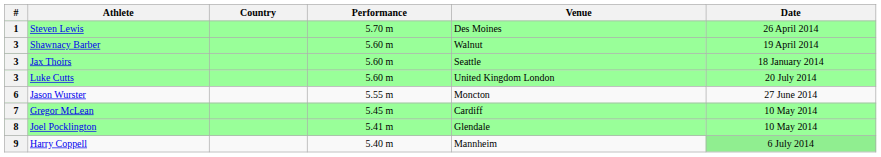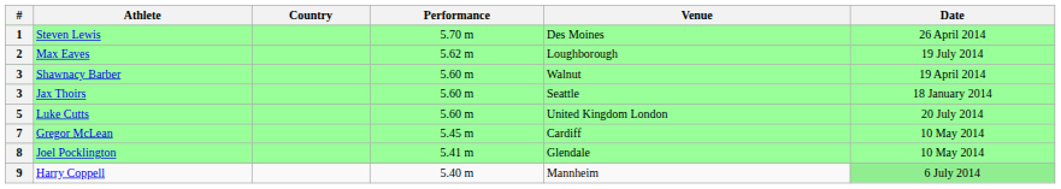 <table class="wikitable" width=100% style="font-size:90%; text-align:center;">
 <tr>
 <th>#</th>
 <th>Athlete</th>
 <th>Country</th>
 <th>Performance</th>
 <th>Venue</th>
 <th>Date</th>
 </tr>
 <tr bgcolor="99FF99">
 <th>1</th>
 <td align=left><a href='#'>Steven Lewis</a></td>
 <td align=left></td>
 <td>5.70 m</td>
 <td align=left> Des Moines</td>
 <td>26 April 2014</td>
 </tr>
 <tr bgcolor="99FF99">
+<th>2</th>
+<td align=left><a href='#'>Max Eaves</a></td>
+<td align=left></td>
+<td>5.62 m</td>
+<td align=left> Loughborough</td>
+<td>19 July 2014</td>
+</tr>
+<tr bgcolor="99FF99">
 <th>3</th>
 <td align=left><a href='#'>Shawnacy Barber</a></td>
 <td align=left></td>
 <td>5.60 m</td>
 <td align=left> Walnut</td>
 <td>19 April 2014</td>
 </tr>
 <tr bgcolor="99FF99">
 <th>3</th>
 <td align=left><a href='#'>Jax Thoirs</a></td>
 <td align=left></td>
 <td>5.60 m</td>
 <td align=left> Seattle</td>
 <td>18 January 2014</td>
 </tr>
 <tr bgcolor="99FF99">
-<th>3</th>
+<th>5</th>
 <td align=left><a href='#'>Luke Cutts</a></td>
 <td align=left></td>
 <td>5.60 m</td>
 <td align=left>United Kingdom London</td>
 <td>20 July 2014</td>
-</tr>
-<tr>
-<th>6</th>
-<td align=left><a href='#'>Jason Wurster</a></td>
-<td align=left></td>
-<td>5.55 m</td>
-<td align=left> Moncton</td>
-<td>27 June 2014</td>
 </tr>
 <tr bgcolor="99FF99">
 <th>7</th>
 <td align=left><a href='#'>Gregor McLean</a></td>
 <td align=left></td>
 <td>5.45 m</td>
 <td align=left> Cardiff</td>
 <td>10 May 2014</td>
 </tr>
 <tr bgcolor="99FF99">
 <th>8</th>
 <td align=left><a href='#'>Joel Pocklington</a></td>
 <td align=left></td>
 <td>5.41 m</td>
 <td align=left> Glendale</td>
 <td>10 May 2014</td>
 </tr>
 <tr>
 <th>9</th>
 <td align=left><a href='#'>Harry Coppell</a></td>
 <td align=left></td>
 <td>5.40 m</td>
 <td align=left> Mannheim</td>
 <td style="background: lightgreen;">6 July 2014</td>
 </tr>
 </table>
